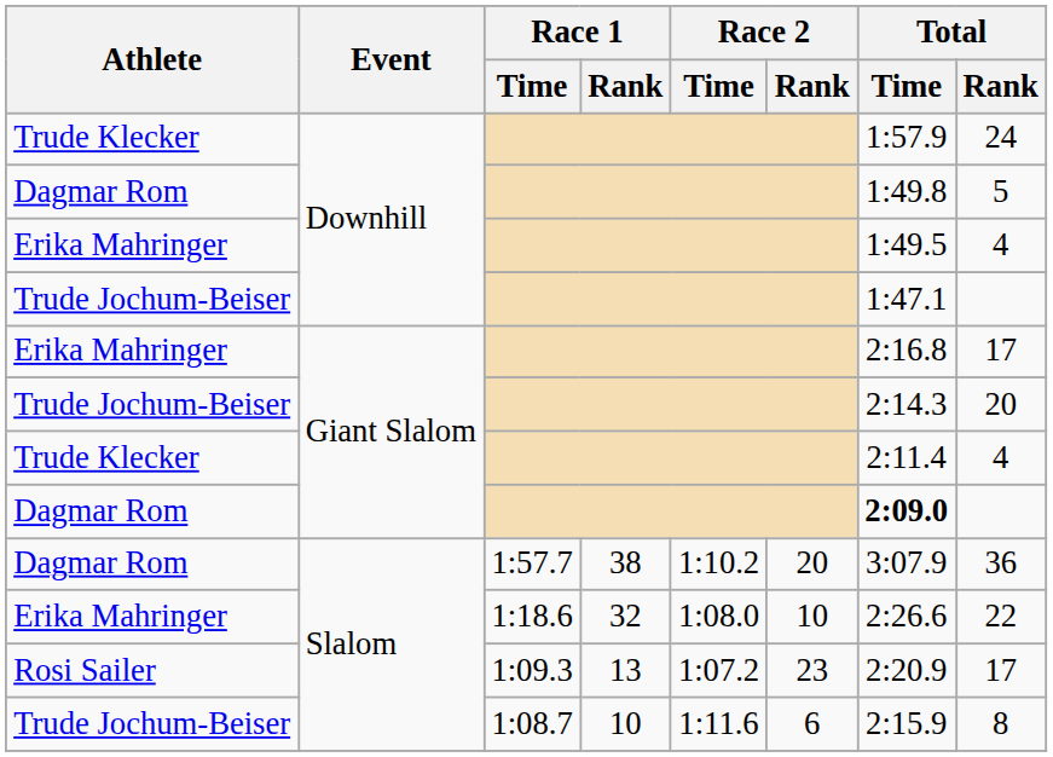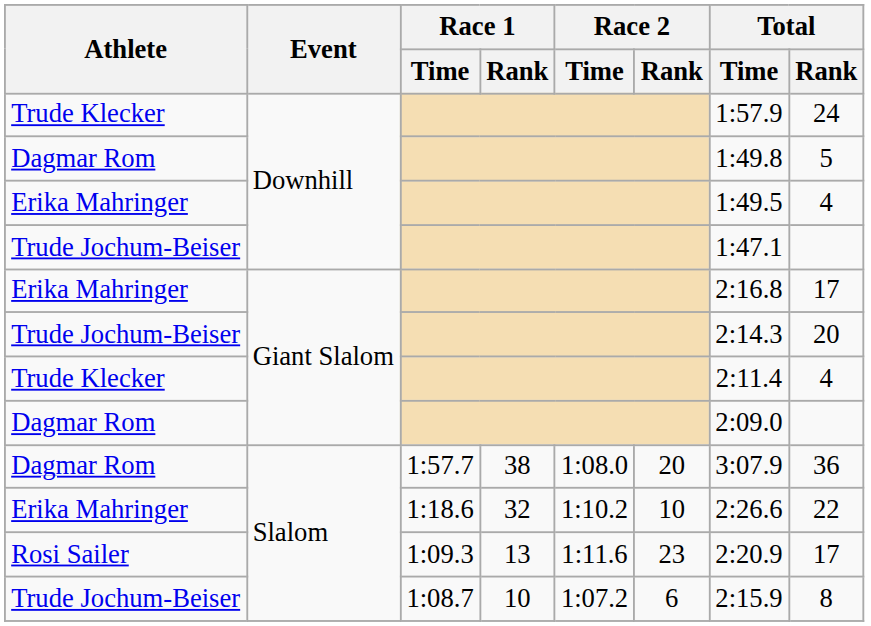 <table class="wikitable" style="font-size:90%">
 <tr>
 <th rowspan="2">Athlete</th>
 <th rowspan="2">Event</th>
 <th colspan="2">Race 1</th>
 <th colspan="2">Race 2</th>
 <th colspan="2">Total</th>
 </tr>
 <tr>
 <th>Time</th>
 <th>Rank</th>
 <th>Time</th>
 <th>Rank</th>
 <th>Time</th>
 <th>Rank</th>
 </tr>
 <tr>
 <td><a href='#'>Trude Klecker</a></td>
 <td rowspan="4">Downhill</td>
 <td colspan="4" bgcolor="wheat"></td>
 <td align="center">1:57.9</td>
 <td align="center">24</td>
 </tr>
 <tr>
 <td><a href='#'>Dagmar Rom</a></td>
 <td colspan="4" bgcolor="wheat"></td>
 <td align="center">1:49.8</td>
 <td align="center">5</td>
 </tr>
 <tr>
 <td><a href='#'>Erika Mahringer</a></td>
 <td colspan="4" bgcolor="wheat"></td>
 <td align="center">1:49.5</td>
 <td align="center">4</td>
 </tr>
 <tr>
 <td><a href='#'>Trude Jochum-Beiser</a></td>
 <td colspan="4" bgcolor="wheat"></td>
 <td align="center">1:47.1</td>
 <td align="center"></td>
 </tr>
 <tr>
 <td><a href='#'>Erika Mahringer</a></td>
 <td rowspan="4">Giant Slalom</td>
 <td colspan="4" bgcolor="wheat"></td>
 <td align="center">2:16.8</td>
 <td align="center">17</td>
 </tr>
 <tr>
 <td><a href='#'>Trude Jochum-Beiser</a></td>
 <td colspan="4" bgcolor="wheat"></td>
 <td align="center">2:14.3</td>
 <td align="center">20</td>
 </tr>
 <tr>
 <td><a href='#'>Trude Klecker</a></td>
 <td colspan="4" bgcolor="wheat"></td>
 <td align="center">2:11.4</td>
 <td align="center">4</td>
 </tr>
 <tr>
 <td><a href='#'>Dagmar Rom</a></td>
 <td colspan="4" bgcolor="wheat"></td>
-<td align="center"><strong>2:09.0</strong></td>
+<td align="center">2:09.0</td>
 <td align="center"></td>
 </tr>
 <tr>
 <td><a href='#'>Dagmar Rom</a></td>
 <td rowspan="4">Slalom</td>
 <td align="center">1:57.7</td>
 <td align="center">38</td>
-<td align="center">1:10.2</td>
+<td align="center">1:08.0</td>
 <td align="center">20</td>
 <td align="center">3:07.9</td>
 <td align="center">36</td>
 </tr>
 <tr>
 <td><a href='#'>Erika Mahringer</a></td>
 <td align="center">1:18.6</td>
 <td align="center">32</td>
-<td align="center">1:08.0</td>
+<td align="center">1:10.2</td>
 <td align="center">10</td>
 <td align="center">2:26.6</td>
 <td align="center">22</td>
 </tr>
 <tr>
 <td><a href='#'>Rosi Sailer</a></td>
 <td align="center">1:09.3</td>
 <td align="center">13</td>
-<td align="center">1:07.2</td>
+<td align="center">1:11.6</td>
 <td align="center">23</td>
 <td align="center">2:20.9</td>
 <td align="center">17</td>
 </tr>
 <tr>
 <td><a href='#'>Trude Jochum-Beiser</a></td>
 <td align="center">1:08.7</td>
 <td align="center">10</td>
-<td align="center">1:11.6</td>
+<td align="center">1:07.2</td>
 <td align="center">6</td>
 <td align="center">2:15.9</td>
 <td align="center">8</td>
 </tr>
 </table>
